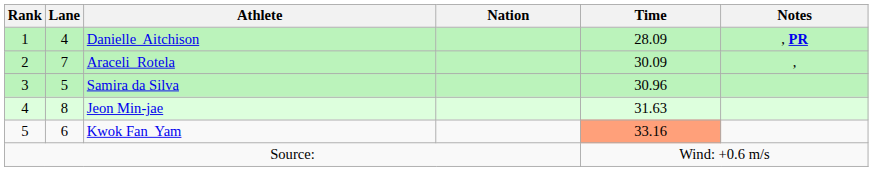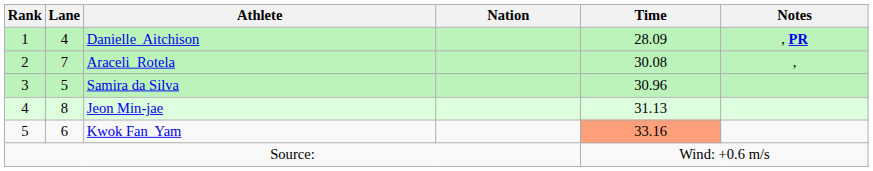 <table class="wikitable sortable" style="text-align:center;width: 60%;">
 <tr>
 <th scope="col" style="width: 10px;">Rank</th>
 <th scope="col" style="width: 10px;">Lane</th>
 <th scope="col">Athlete</th>
 <th scope="col">Nation</th>
 <th scope="col">Time</th>
 <th scope="col">Notes</th>
 </tr>
 <tr bgcolor=bbf3bb>
 <td>1</td>
 <td>4</td>
 <td align=left><a href='#'>Danielle  Aitchison</a></td>
 <td align=left></td>
 <td>28.09</td>
 <td>, <strong><a href='#'>PR</a></strong></td>
 </tr>
 <tr bgcolor=bbf3bb>
 <td>2</td>
 <td>7</td>
 <td align=left><a href='#'>Araceli  Rotela</a></td>
 <td align=left></td>
-<td>30.09</td>
+<td>30.08</td>
 <td>, </td>
 </tr>
 <tr bgcolor=bbf3bb>
 <td>3</td>
 <td>5</td>
 <td align=left><a href='#'>Samira da Silva</a></td>
 <td align=left></td>
 <td>30.96</td>
 <td></td>
 </tr>
 <tr bgcolor=ddffdd>
 <td>4</td>
 <td>8</td>
 <td align=left><a href='#'>Jeon Min-jae</a></td>
 <td align=left></td>
-<td>31.63</td>
+<td>31.13</td>
 <td></td>
 </tr>
 <tr>
 <td>5</td>
 <td>6</td>
 <td align=left><a href='#'>Kwok Fan  Yam</a></td>
 <td align=left></td>
 <td style="background: lightsalmon;">33.16</td>
 <td></td>
 </tr>
 <tr class="sortbottom">
 <td colspan="4">Source:</td>
 <td colspan="2">Wind: +0.6 m/s</td>
 </tr>
 </table>
